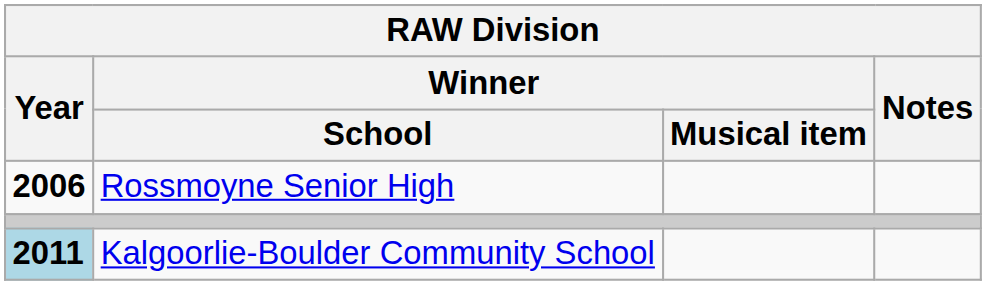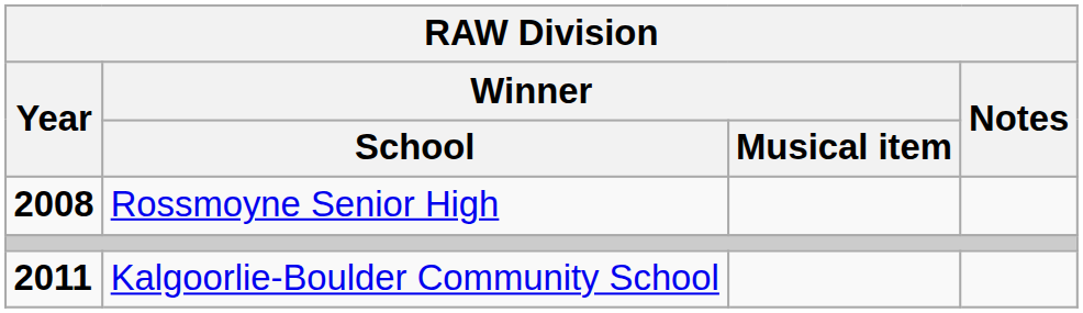 <table class="wikitable sortable">
 <tr>
 <th colspan=8>RAW Division</th>
 </tr>
 <tr>
 <th rowspan=2>Year</th>
 <th colspan=2>Winner</th>
 <th rowspan=2>Notes</th>
 </tr>
 <tr>
 <th>School</th>
 <th>Musical item</th>
 </tr>
 <tr>
-<td><strong>2006</strong></td>
+<td><strong>2008</strong></td>
 <td><a href='#'>Rossmoyne Senior High</a></td>
 <td></td>
 <td></td>
 </tr>
 <tr>
 <th colspan=8 style="background: #cccccc;"></th>
 </tr>
 <tr>
-<td style="background: lightblue;"><strong>2011</strong></td>
+<td><strong>2011</strong></td>
 <td><a href='#'>Kalgoorlie-Boulder Community School</a></td>
 <td></td>
 <td></td>
 </tr>
 </table>
